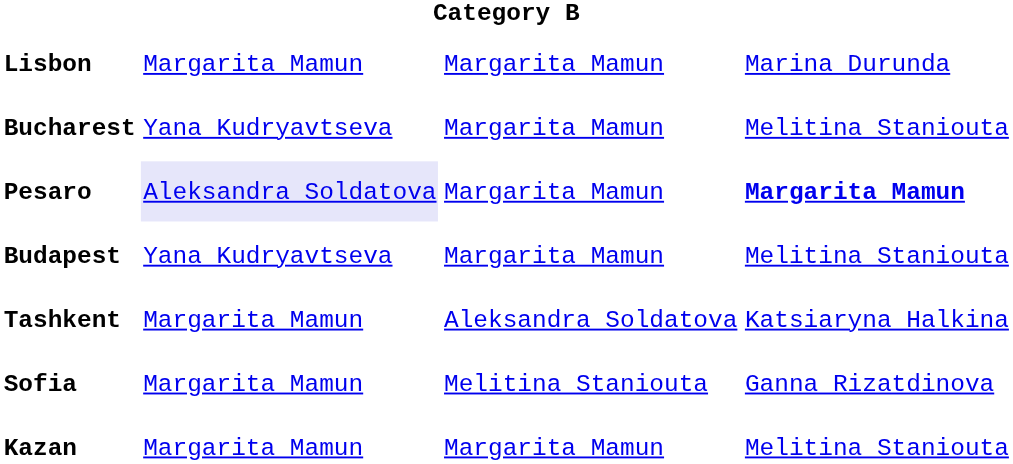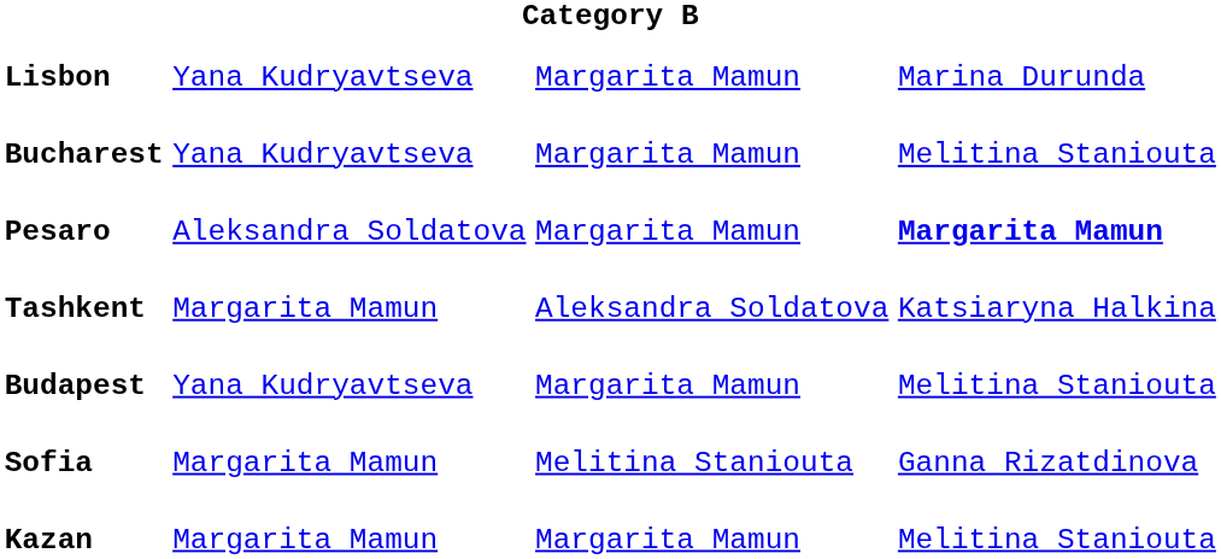 <table>
 <tr>
 <td colspan="4" style="text-align:center;"><strong>Category B</strong></td>
 </tr>
 <tr>
 <th scope=row style="text-align:left">Lisbon</th>
-<td style="height:30px;"> <a href='#'>Margarita Mamun</a></td>
+<td style="height:30px;"> <a href='#'>Yana Kudryavtseva</a></td>
 <td style="height:30px;"> <a href='#'>Margarita Mamun</a></td>
 <td style="height:30px;"> <a href='#'>Marina Durunda</a></td>
 </tr>
 <tr>
 <th scope=row style="text-align:left">Bucharest</th>
 <td style="height:30px;"> <a href='#'>Yana Kudryavtseva</a></td>
 <td style="height:30px;"> <a href='#'>Margarita Mamun</a></td>
 <td style="height:30px;"> <a href='#'>Melitina Staniouta</a></td>
 </tr>
 <tr>
 <th scope=row style="text-align:left">Pesaro</th>
-<td style="background: lavender; height:30px;"> <a href='#'>Aleksandra Soldatova</a></td>
+<td style="height:30px;"> <a href='#'>Aleksandra Soldatova</a></td>
 <td style="height:30px;"> <a href='#'>Margarita Mamun</a></td>
 <td style="height:30px;"><strong> <a href='#'>Margarita Mamun</a></strong></td>
+</tr>
+<tr>
+<th scope=row style="text-align:left">Tashkent</th>
+<td style="height:30px;"> <a href='#'>Margarita Mamun</a></td>
+<td style="height:30px;"> <a href='#'>Aleksandra Soldatova</a></td>
+<td style="height:30px;"> <a href='#'>Katsiaryna Halkina</a></td>
 </tr>
 <tr>
 <th scope=row style="text-align:left">Budapest</th>
 <td style="height:30px;"> <a href='#'>Yana Kudryavtseva</a></td>
 <td style="height:30px;"> <a href='#'>Margarita Mamun</a></td>
 <td style="height:30px;"> <a href='#'>Melitina Staniouta</a></td>
-</tr>
-<tr>
-<th scope=row style="text-align:left">Tashkent</th>
-<td style="height:30px;"> <a href='#'>Margarita Mamun</a></td>
-<td style="height:30px;"> <a href='#'>Aleksandra Soldatova</a></td>
-<td style="height:30px;"> <a href='#'>Katsiaryna Halkina</a></td>
 </tr>
 <tr>
 <th scope=row style="text-align:left">Sofia</th>
 <td style="height:30px;"> <a href='#'>Margarita Mamun</a></td>
 <td style="height:30px;"> <a href='#'>Melitina Staniouta</a></td>
 <td style="height:30px;"> <a href='#'>Ganna Rizatdinova</a></td>
 </tr>
 <tr>
 <th scope=row style="text-align:left">Kazan</th>
 <td style="height:30px;"> <a href='#'>Margarita Mamun</a></td>
 <td style="height:30px;"> <a href='#'>Margarita Mamun</a></td>
 <td style="height:30px;"> <a href='#'>Melitina Staniouta</a></td>
 </tr>
 <tr>
 </tr>
 </table>
